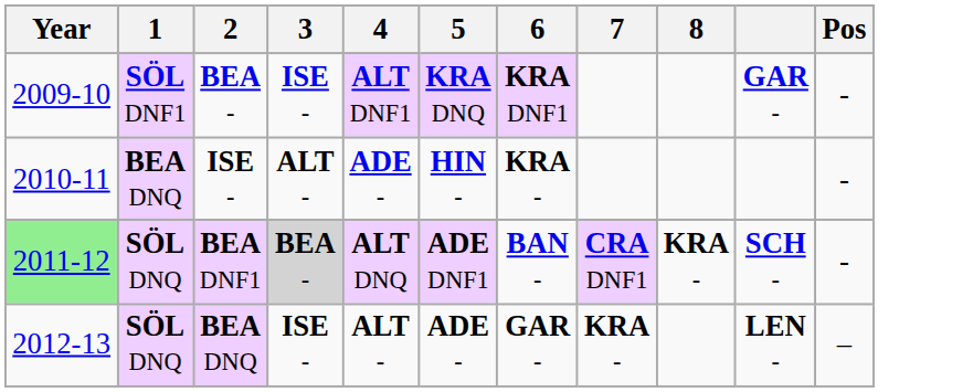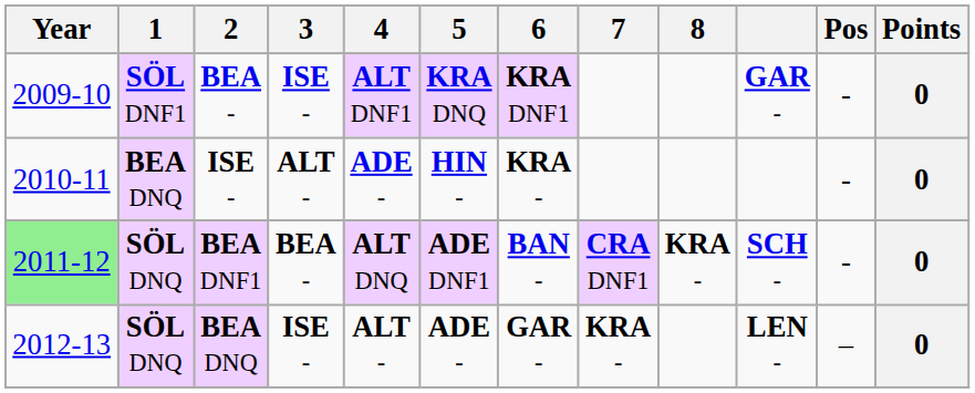 <table class="wikitable" style="text-align:center; font-size:85%">
 <tr>
 <th>Year</th>
 <th>1</th>
 <th>2</th>
 <th>3</th>
 <th>4</th>
 <th>5</th>
 <th>6</th>
 <th>7</th>
 <th>8</th>
 <th></th>
 <th>Pos</th>
+<th>Points</th>
 </tr>
 <tr>
 <td><a href='#'>2009-10</a></td>
 <td style="background:#EFCFFF;"><strong><a href='#'>SÖL</a></strong><br><small>DNF1</small></td>
 <td><strong><a href='#'>BEA</a></strong><br><small>-</small></td>
 <td><strong><a href='#'>ISE</a></strong><br><small>-</small></td>
 <td style="background:#EFCFFF;"><strong><a href='#'>ALT</a></strong><br><small>DNF1</small></td>
 <td style="background:#EFCFFF;"><strong><a href='#'>KRA</a></strong><br><small>DNQ</small></td>
 <td style="background:#EFCFFF;"><strong>KRA</strong><br><small>DNF1</small></td>
 <td></td>
 <td></td>
 <td><strong><a href='#'>GAR</a></strong><br><small>-</small></td>
 <td>-</td>
+<th>0</th>
 </tr>
 <tr>
 <td><a href='#'>2010-11</a></td>
 <td style="background:#EFCFFF;"><strong>BEA</strong><br><small>DNQ</small></td>
 <td><strong>ISE</strong><br><small>-</small></td>
 <td><strong>ALT</strong><br><small>-</small></td>
 <td><strong><a href='#'>ADE</a></strong><br><small>-</small></td>
 <td><strong><a href='#'>HIN</a></strong><br><small>-</small></td>
 <td><strong>KRA</strong><br><small>-</small></td>
 <td></td>
 <td></td>
 <td></td>
 <td>-</td>
+<th>0</th>
 </tr>
 <tr>
 <td style="background: lightgreen;"><a href='#'>2011-12</a></td>
 <td style="background:#EFCFFF;"><strong>SÖL</strong><br><small>DNQ</small></td>
 <td style="background:#EFCFFF;"><strong>BEA</strong><br><small>DNF1</small></td>
-<td style="background: lightgrey;"><strong>BEA</strong><br><small>-</small></td>
+<td><strong>BEA</strong><br><small>-</small></td>
 <td style="background:#EFCFFF;"><strong>ALT</strong><br><small>DNQ</small></td>
 <td style="background:#EFCFFF;"><strong>ADE</strong><br><small>DNF1</small></td>
 <td><strong><a href='#'>BAN</a></strong><br><small>-</small></td>
 <td style="background:#EFCFFF;"><strong><a href='#'>CRA</a></strong><br><small>DNF1</small></td>
 <td><strong>KRA</strong><br><small>-</small></td>
 <td><strong><a href='#'>SCH</a></strong><br><small>-</small></td>
 <td>-</td>
+<th>0</th>
 </tr>
 <tr>
 <td><a href='#'>2012-13</a></td>
 <td style="background:#EFCFFF;"><strong>SÖL</strong><br><small>DNQ</small></td>
 <td style="background:#EFCFFF;"><strong>BEA</strong><br><small>DNQ</small></td>
 <td><strong>ISE</strong><br><small>-</small></td>
 <td><strong>ALT</strong><br><small>-</small></td>
 <td><strong>ADE</strong><br><small>-</small></td>
 <td><strong>GAR</strong><br><small>-</small></td>
 <td><strong>KRA</strong><br><small>-</small></td>
 <td></td>
 <td><strong>LEN</strong><br><small>-</small></td>
 <td>–</td>
+<th>0</th>
 </tr>
 </table>
